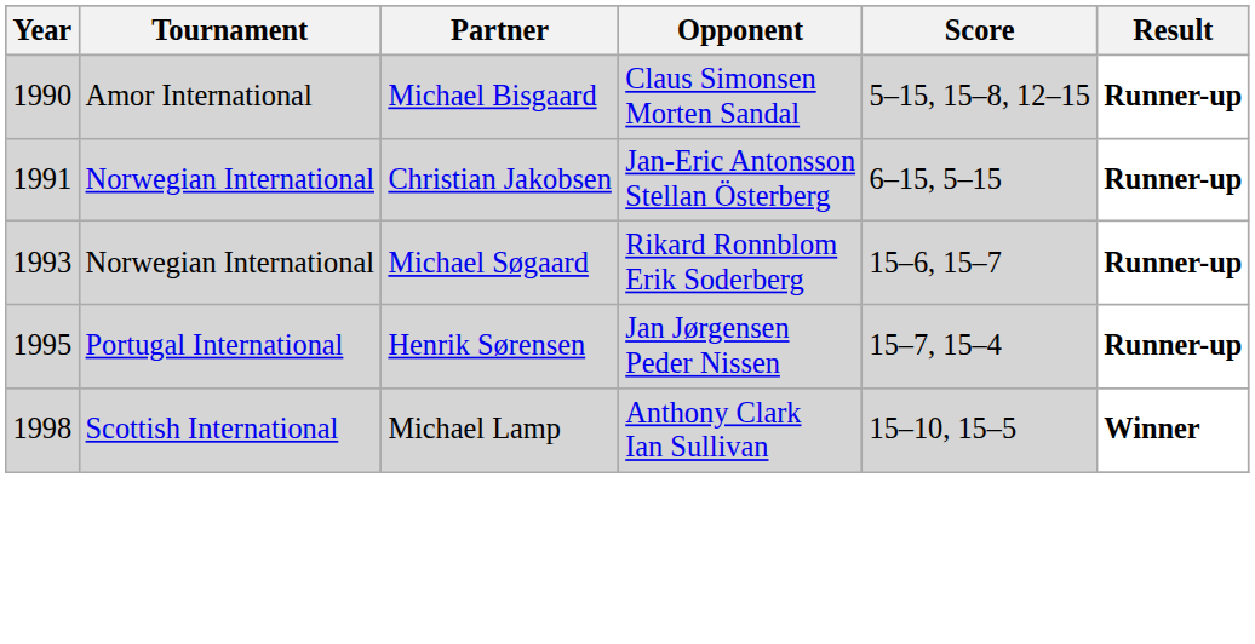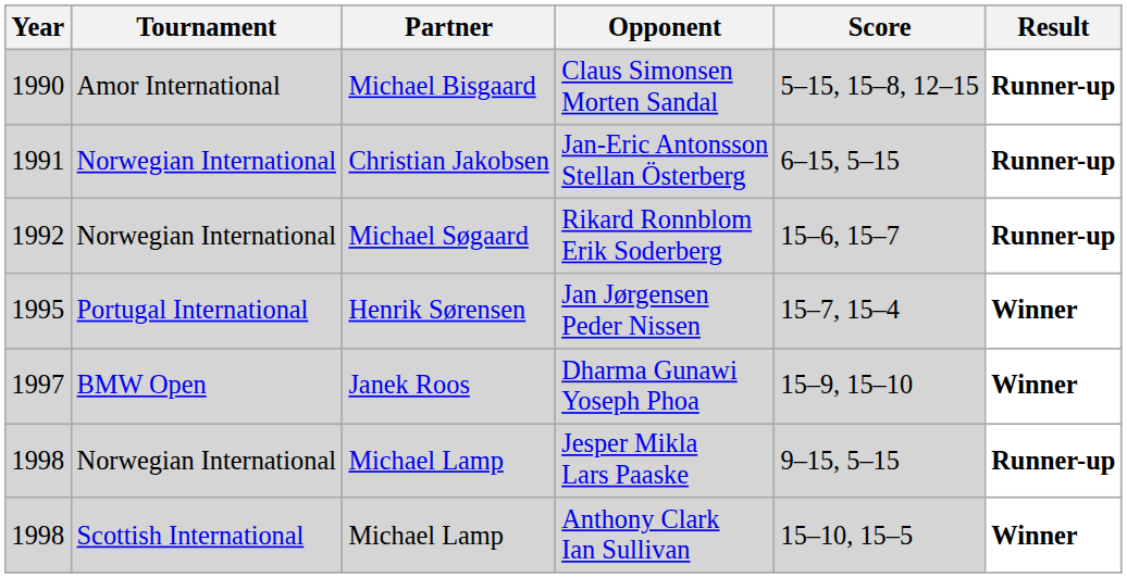 <table class="sortable wikitable" style="font-size: 90%;">
 <tr>
 <th>Year</th>
 <th>Tournament</th>
 <th>Partner</th>
 <th>Opponent</th>
 <th>Score</th>
 <th>Result</th>
 </tr>
 <tr style="background:#D5D5D5">
 <td align="center">1990</td>
 <td align="left">Amor International</td>
 <td align="left"> <a href='#'>Michael Bisgaard</a></td>
 <td align="left"> <a href='#'>Claus Simonsen</a><br> <a href='#'>Morten Sandal</a></td>
 <td align="left">5–15, 15–8, 12–15</td>
 <td style="text-align:left; background:white"> <strong>Runner-up</strong></td>
 </tr>
 <tr style="background:#D5D5D5">
 <td align="center">1991</td>
 <td align="left"><a href='#'>Norwegian International</a></td>
 <td align="left"> <a href='#'>Christian Jakobsen</a></td>
 <td align="left"> <a href='#'>Jan-Eric Antonsson</a><br> <a href='#'>Stellan Österberg</a></td>
 <td align="left">6–15, 5–15</td>
 <td style="text-align:left; background:white"> <strong>Runner-up</strong></td>
 </tr>
 <tr style="background:#D5D5D5">
-<td align="center">1993</td>
+<td align="center">1992</td>
 <td align="left">Norwegian International</td>
 <td align="left"> <a href='#'>Michael Søgaard</a></td>
 <td align="left"> <a href='#'>Rikard Ronnblom</a><br> <a href='#'>Erik Soderberg</a></td>
 <td align="left">15–6, 15–7</td>
 <td style="text-align:left; background:white"> <strong>Runner-up</strong></td>
 </tr>
 <tr style="background:#D5D5D5">
 <td align="center">1995</td>
 <td align="left"><a href='#'>Portugal International</a></td>
 <td align="left"> <a href='#'>Henrik Sørensen</a></td>
 <td align="left"> <a href='#'>Jan Jørgensen</a><br> <a href='#'>Peder Nissen</a></td>
 <td align="left">15–7, 15–4</td>
+<td style="text-align:left; background:white"> <strong>Winner</strong></td>
+</tr>
+<tr style="background:#D5D5D5">
+<td align="center">1997</td>
+<td align="left"><a href='#'>BMW Open</a></td>
+<td align="left"> <a href='#'>Janek Roos</a></td>
+<td align="left"> <a href='#'>Dharma Gunawi</a><br> <a href='#'>Yoseph Phoa</a></td>
+<td align="left">15–9, 15–10</td>
+<td style="text-align:left; background:white"> <strong>Winner</strong></td>
+</tr>
+<tr style="background:#D5D5D5">
+<td align="center">1998</td>
+<td align="left">Norwegian International</td>
+<td align="left"> <a href='#'>Michael Lamp</a></td>
+<td align="left"> <a href='#'>Jesper Mikla</a><br> <a href='#'>Lars Paaske</a></td>
+<td align="left">9–15, 5–15</td>
 <td style="text-align:left; background:white"> <strong>Runner-up</strong></td>
 </tr>
 <tr style="background:#D5D5D5">
 <td align="center">1998</td>
 <td align="left"><a href='#'>Scottish International</a></td>
 <td align="left"> Michael Lamp</td>
 <td align="left"> <a href='#'>Anthony Clark</a><br> <a href='#'>Ian Sullivan</a></td>
 <td align="left">15–10, 15–5</td>
 <td style="text-align:left; background:white"> <strong>Winner</strong></td>
 </tr>
 </table>
